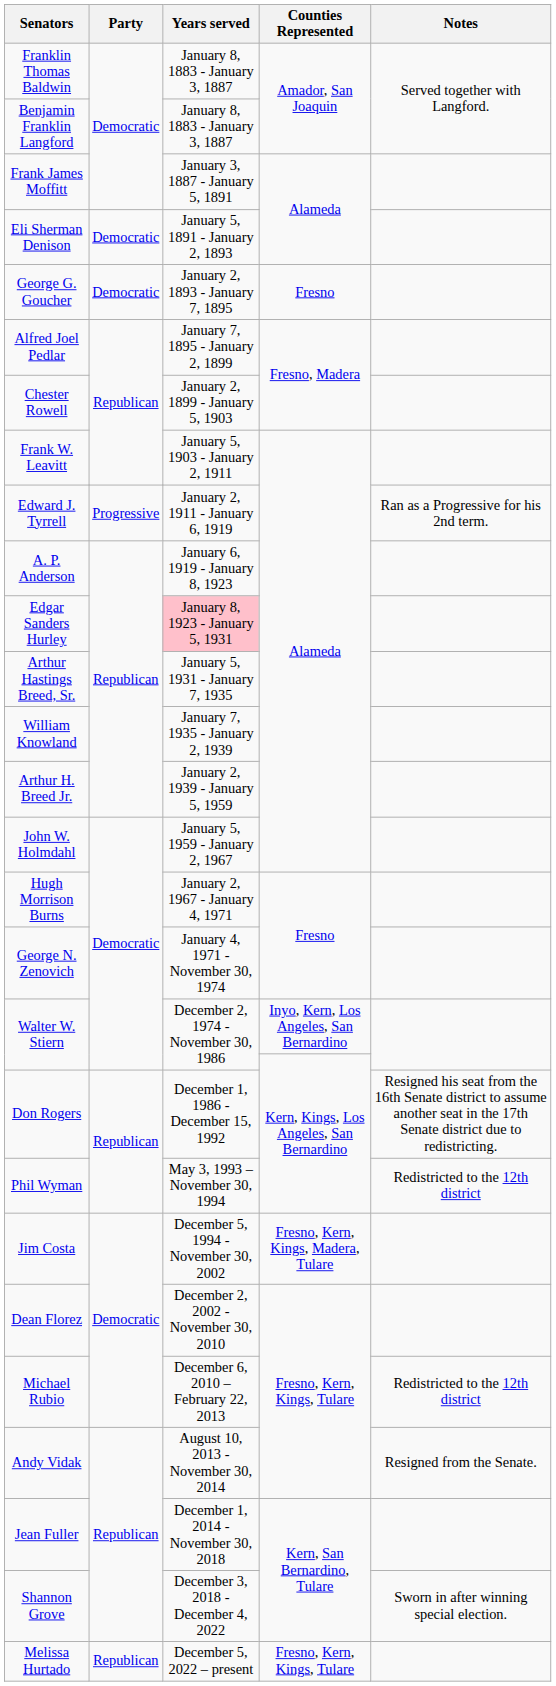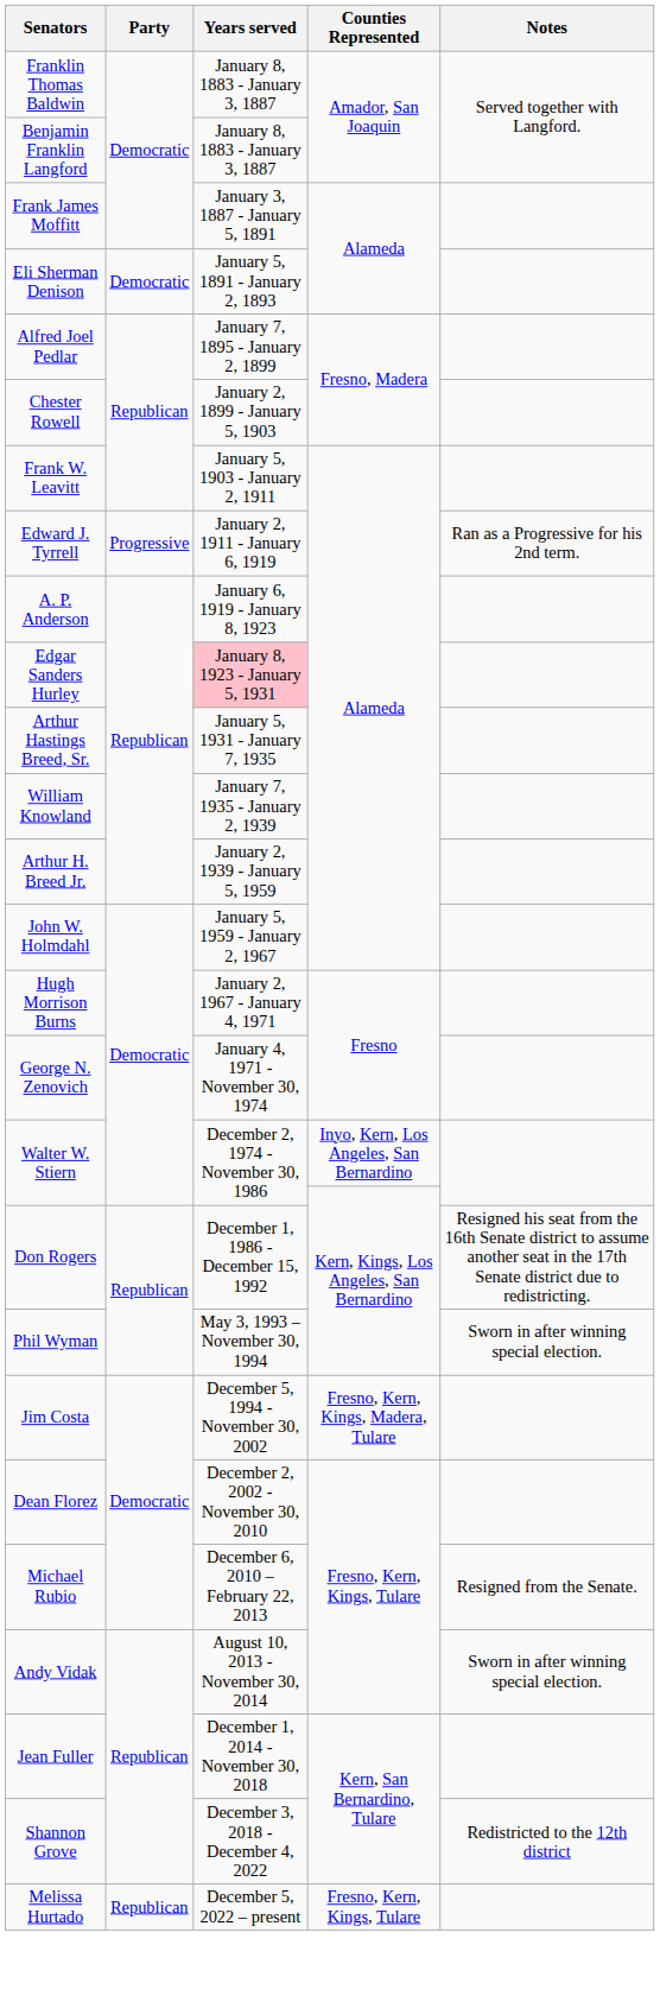 <table class=wikitable style="text-align:center">
 <tr>
 <th>Senators</th>
 <th>Party</th>
 <th>Years served</th>
 <th>Counties Represented</th>
 <th>Notes</th>
 </tr>
 <tr>
 <td><a href='#'>Franklin Thomas Baldwin</a></td>
 <td rowspan=3 ><a href='#'>Democratic</a></td>
 <td>January 8, 1883 - January 3, 1887</td>
 <td rowspan=2><a href='#'>Amador</a>, <a href='#'>San Joaquin</a></td>
 <td rowspan=2>Served together with Langford.</td>
 </tr>
 <tr>
 <td><a href='#'>Benjamin Franklin Langford</a></td>
 <td>January 8, 1883 - January 3, 1887</td>
 </tr>
 <tr>
 <td><a href='#'>Frank James Moffitt</a></td>
 <td>January 3, 1887 - January 5, 1891</td>
 <td rowspan=2><a href='#'>Alameda</a></td>
 <td></td>
 </tr>
 <tr>
 <td><a href='#'>Eli Sherman Denison</a></td>
 <td><a href='#'>Democratic</a></td>
 <td>January 5, 1891 - January 2, 1893</td>
-<td></td>
-</tr>
-<tr>
-<td><a href='#'>George G. Goucher</a></td>
-<td><a href='#'>Democratic</a></td>
-<td>January 2, 1893 - January 7, 1895</td>
-<td><a href='#'>Fresno</a></td>
 <td></td>
 </tr>
 <tr>
 <td><a href='#'>Alfred Joel Pedlar</a></td>
 <td rowspan=4 ><a href='#'>Republican</a></td>
 <td>January 7, 1895 - January 2, 1899</td>
 <td rowspan=2><a href='#'>Fresno</a>, <a href='#'>Madera</a></td>
 <td></td>
 </tr>
 <tr>
 <td><a href='#'>Chester Rowell</a></td>
 <td>January 2, 1899 - January 5, 1903</td>
 <td></td>
 </tr>
 <tr>
 <td><a href='#'>Frank W. Leavitt</a></td>
 <td>January 5, 1903 - January 2, 1911</td>
 <td rowspan=9><a href='#'>Alameda</a></td>
 <td></td>
 </tr>
 <tr>
 <td rowspan=2><a href='#'>Edward J. Tyrrell</a></td>
 <td rowspan=2>January 2, 1911 - January 6, 1919</td>
 <td rowspan=2>Ran as a Progressive for his 2nd term.</td>
 </tr>
 <tr>
 <td><a href='#'>Progressive</a></td>
 </tr>
 <tr>
 <td><a href='#'>A. P. Anderson</a></td>
 <td rowspan=5 ><a href='#'>Republican</a></td>
 <td>January 6, 1919 - January 8, 1923</td>
 <td></td>
 </tr>
 <tr>
 <td><a href='#'>Edgar Sanders Hurley</a></td>
 <td style="background: pink;">January 8, 1923 - January 5, 1931</td>
 <td></td>
 </tr>
 <tr>
 <td><a href='#'>Arthur Hastings Breed, Sr.</a></td>
 <td>January 5, 1931 - January 7, 1935</td>
 <td></td>
 </tr>
 <tr>
 <td><a href='#'>William Knowland</a></td>
 <td>January 7, 1935 - January 2, 1939</td>
 <td></td>
 </tr>
 <tr>
 <td><a href='#'>Arthur H. Breed Jr.</a></td>
 <td>January 2, 1939 - January 5, 1959</td>
 <td></td>
 </tr>
 <tr>
 <td><a href='#'>John W. Holmdahl</a></td>
 <td rowspan=5 ><a href='#'>Democratic</a></td>
 <td>January 5, 1959 - January 2, 1967</td>
 <td></td>
 </tr>
 <tr>
 <td><a href='#'>Hugh Morrison Burns</a></td>
 <td>January 2, 1967 - January 4, 1971</td>
 <td rowspan=2><a href='#'>Fresno</a></td>
 <td></td>
 </tr>
 <tr>
 <td><a href='#'>George N. Zenovich</a></td>
 <td>January 4, 1971 - November 30, 1974</td>
 <td></td>
 </tr>
 <tr>
 <td rowspan=2><a href='#'>Walter W. Stiern</a></td>
 <td rowspan=2>December 2, 1974 - November 30, 1986</td>
 <td><a href='#'>Inyo</a>, <a href='#'>Kern</a>, <a href='#'>Los Angeles</a>, <a href='#'>San Bernardino</a></td>
 <td rowspan=2></td>
 </tr>
 <tr>
 <td rowspan=3><a href='#'>Kern</a>, <a href='#'>Kings</a>, <a href='#'>Los Angeles</a>, <a href='#'>San Bernardino</a></td>
 </tr>
 <tr>
 <td><a href='#'>Don Rogers</a></td>
 <td rowspan=2 ><a href='#'>Republican</a></td>
 <td>December 1, 1986 - December 15, 1992</td>
 <td>Resigned his seat from the 16th Senate district to assume another seat in the 17th Senate district due to redistricting.</td>
 </tr>
 <tr>
 <td><a href='#'>Phil Wyman</a></td>
 <td>May 3, 1993 – November 30, 1994</td>
-<td>Redistricted to the <a href='#'>12th district</a></td>
+<td>Sworn in after winning special election.</td>
 </tr>
 <tr>
 <td><a href='#'>Jim Costa</a></td>
 <td rowspan=3 ><a href='#'>Democratic</a></td>
 <td>December 5, 1994 - November 30, 2002</td>
 <td><a href='#'>Fresno</a>, <a href='#'>Kern</a>, <a href='#'>Kings</a>, <a href='#'>Madera</a>, <a href='#'>Tulare</a></td>
 <td></td>
 </tr>
 <tr>
 <td><a href='#'>Dean Florez</a></td>
 <td>December 2, 2002 - November 30, 2010</td>
 <td rowspan=3><a href='#'>Fresno</a>, <a href='#'>Kern</a>, <a href='#'>Kings</a>, <a href='#'>Tulare</a></td>
 <td></td>
 </tr>
 <tr>
 <td><a href='#'>Michael Rubio</a></td>
 <td>December 6, 2010 – February 22, 2013</td>
-<td>Redistricted to the <a href='#'>12th district</a></td>
+<td>Resigned from the Senate.</td>
 </tr>
 <tr>
 <td><a href='#'>Andy Vidak</a></td>
 <td rowspan=3 ><a href='#'>Republican</a></td>
 <td>August 10, 2013 - November 30, 2014</td>
-<td>Resigned from the Senate.</td>
+<td>Sworn in after winning special election.</td>
 </tr>
 <tr>
 <td><a href='#'>Jean Fuller</a></td>
 <td>December 1, 2014 - November 30, 2018</td>
 <td rowspan=2><a href='#'>Kern</a>, <a href='#'>San Bernardino</a>, <a href='#'>Tulare</a></td>
 <td></td>
 </tr>
 <tr>
 <td><a href='#'>Shannon Grove</a></td>
 <td>December 3, 2018 - December 4, 2022</td>
-<td>Sworn in after winning special election.</td>
+<td>Redistricted to the <a href='#'>12th district</a></td>
 </tr>
 <tr>
 <td><a href='#'>Melissa Hurtado</a></td>
 <td><a href='#'>Republican</a></td>
 <td>December 5, 2022 – present</td>
 <td><a href='#'>Fresno</a>, <a href='#'>Kern</a>, <a href='#'>Kings</a>, <a href='#'>Tulare</a></td>
 <td></td>
 </tr>
 </table>
